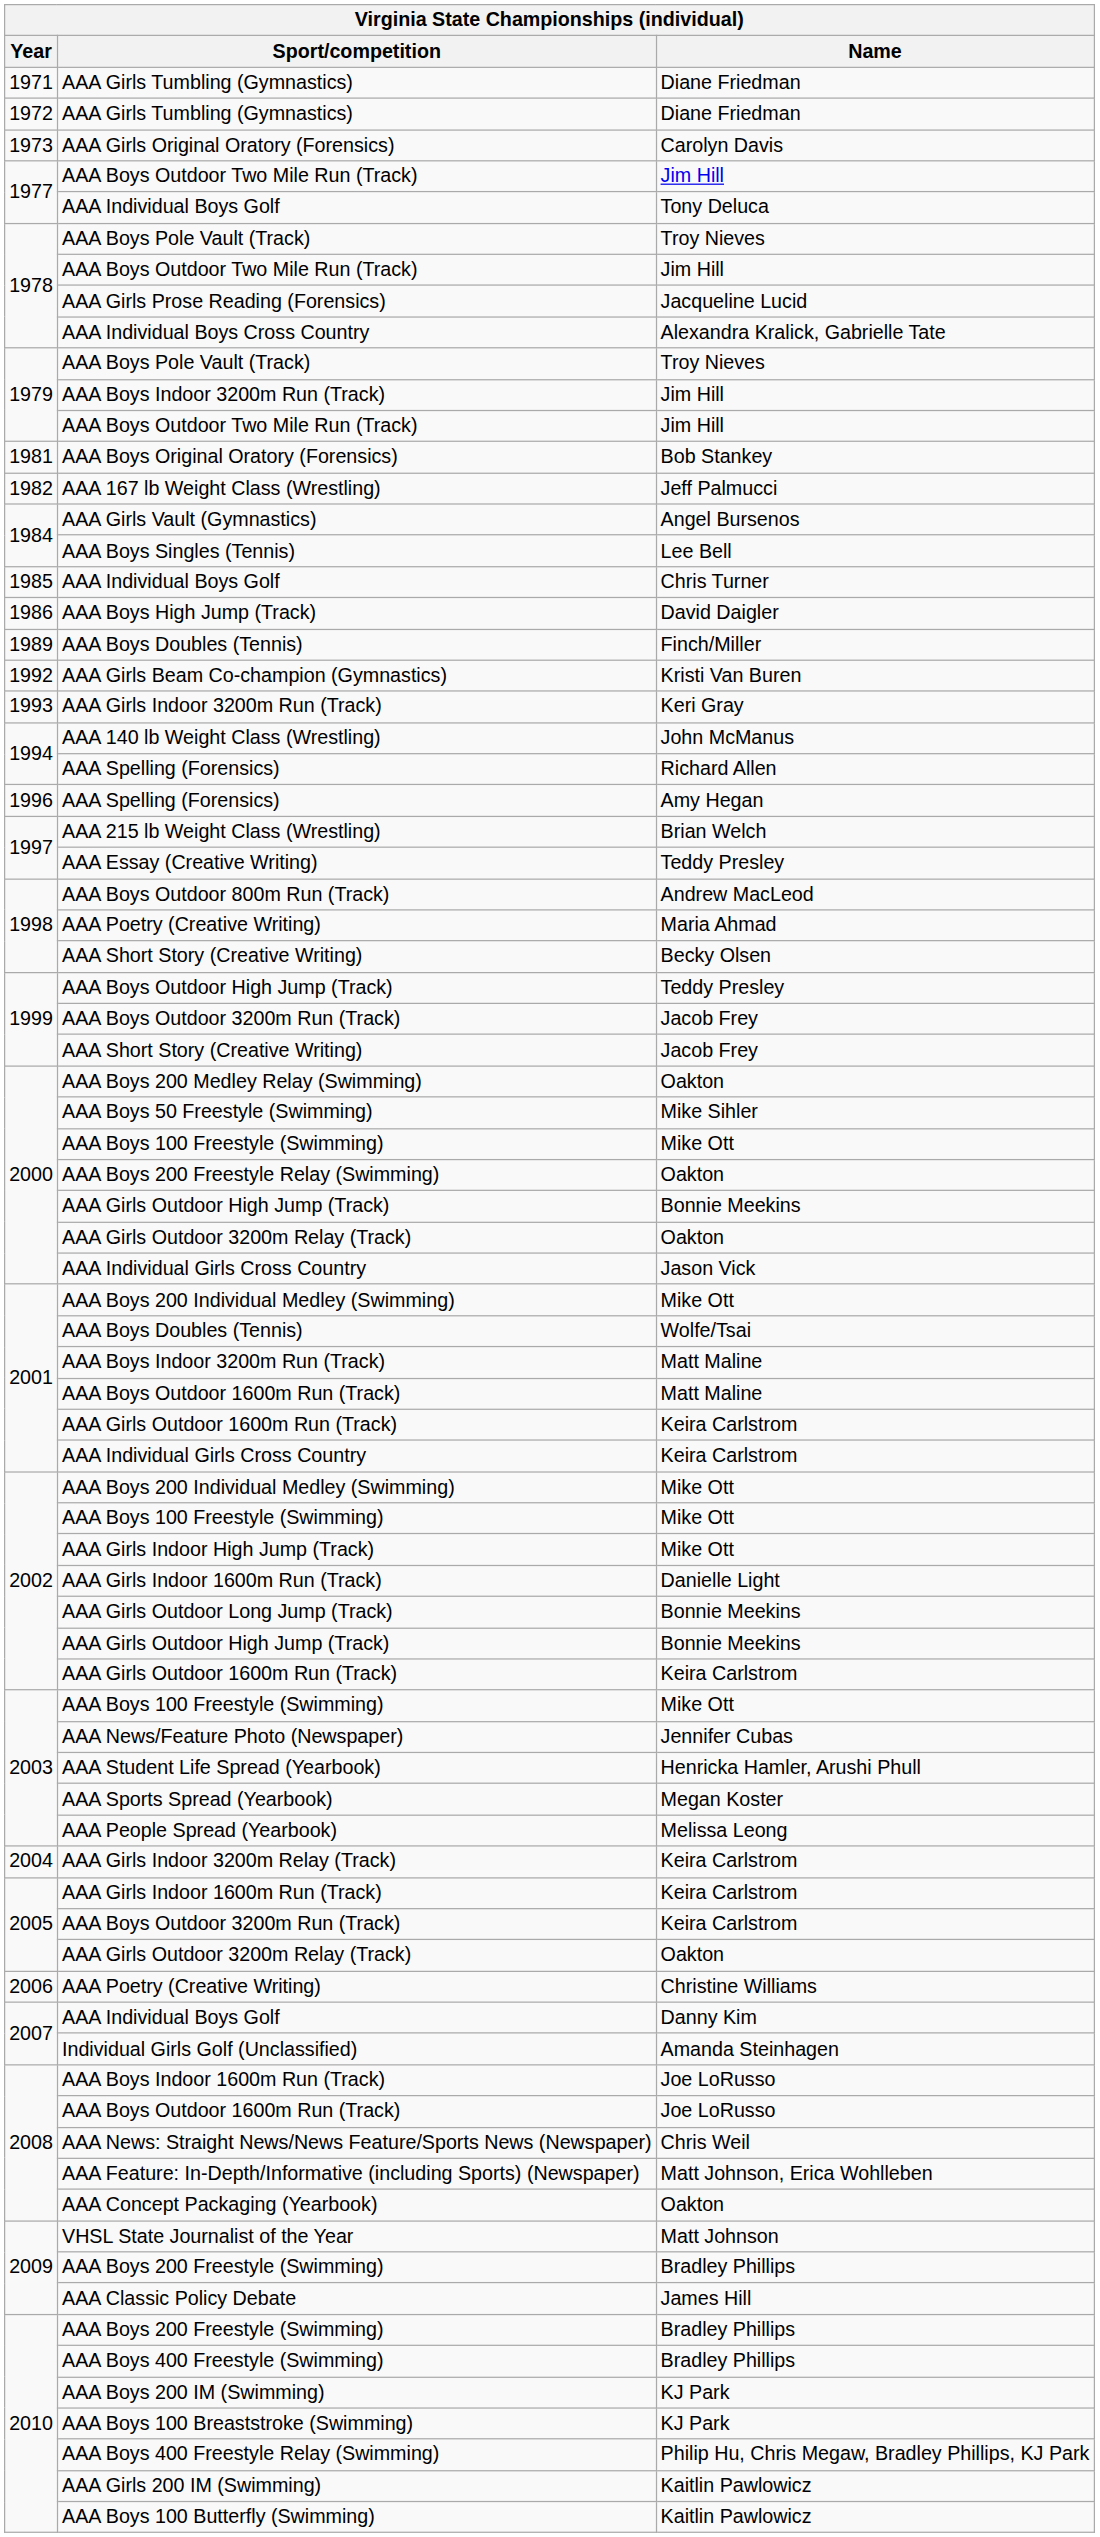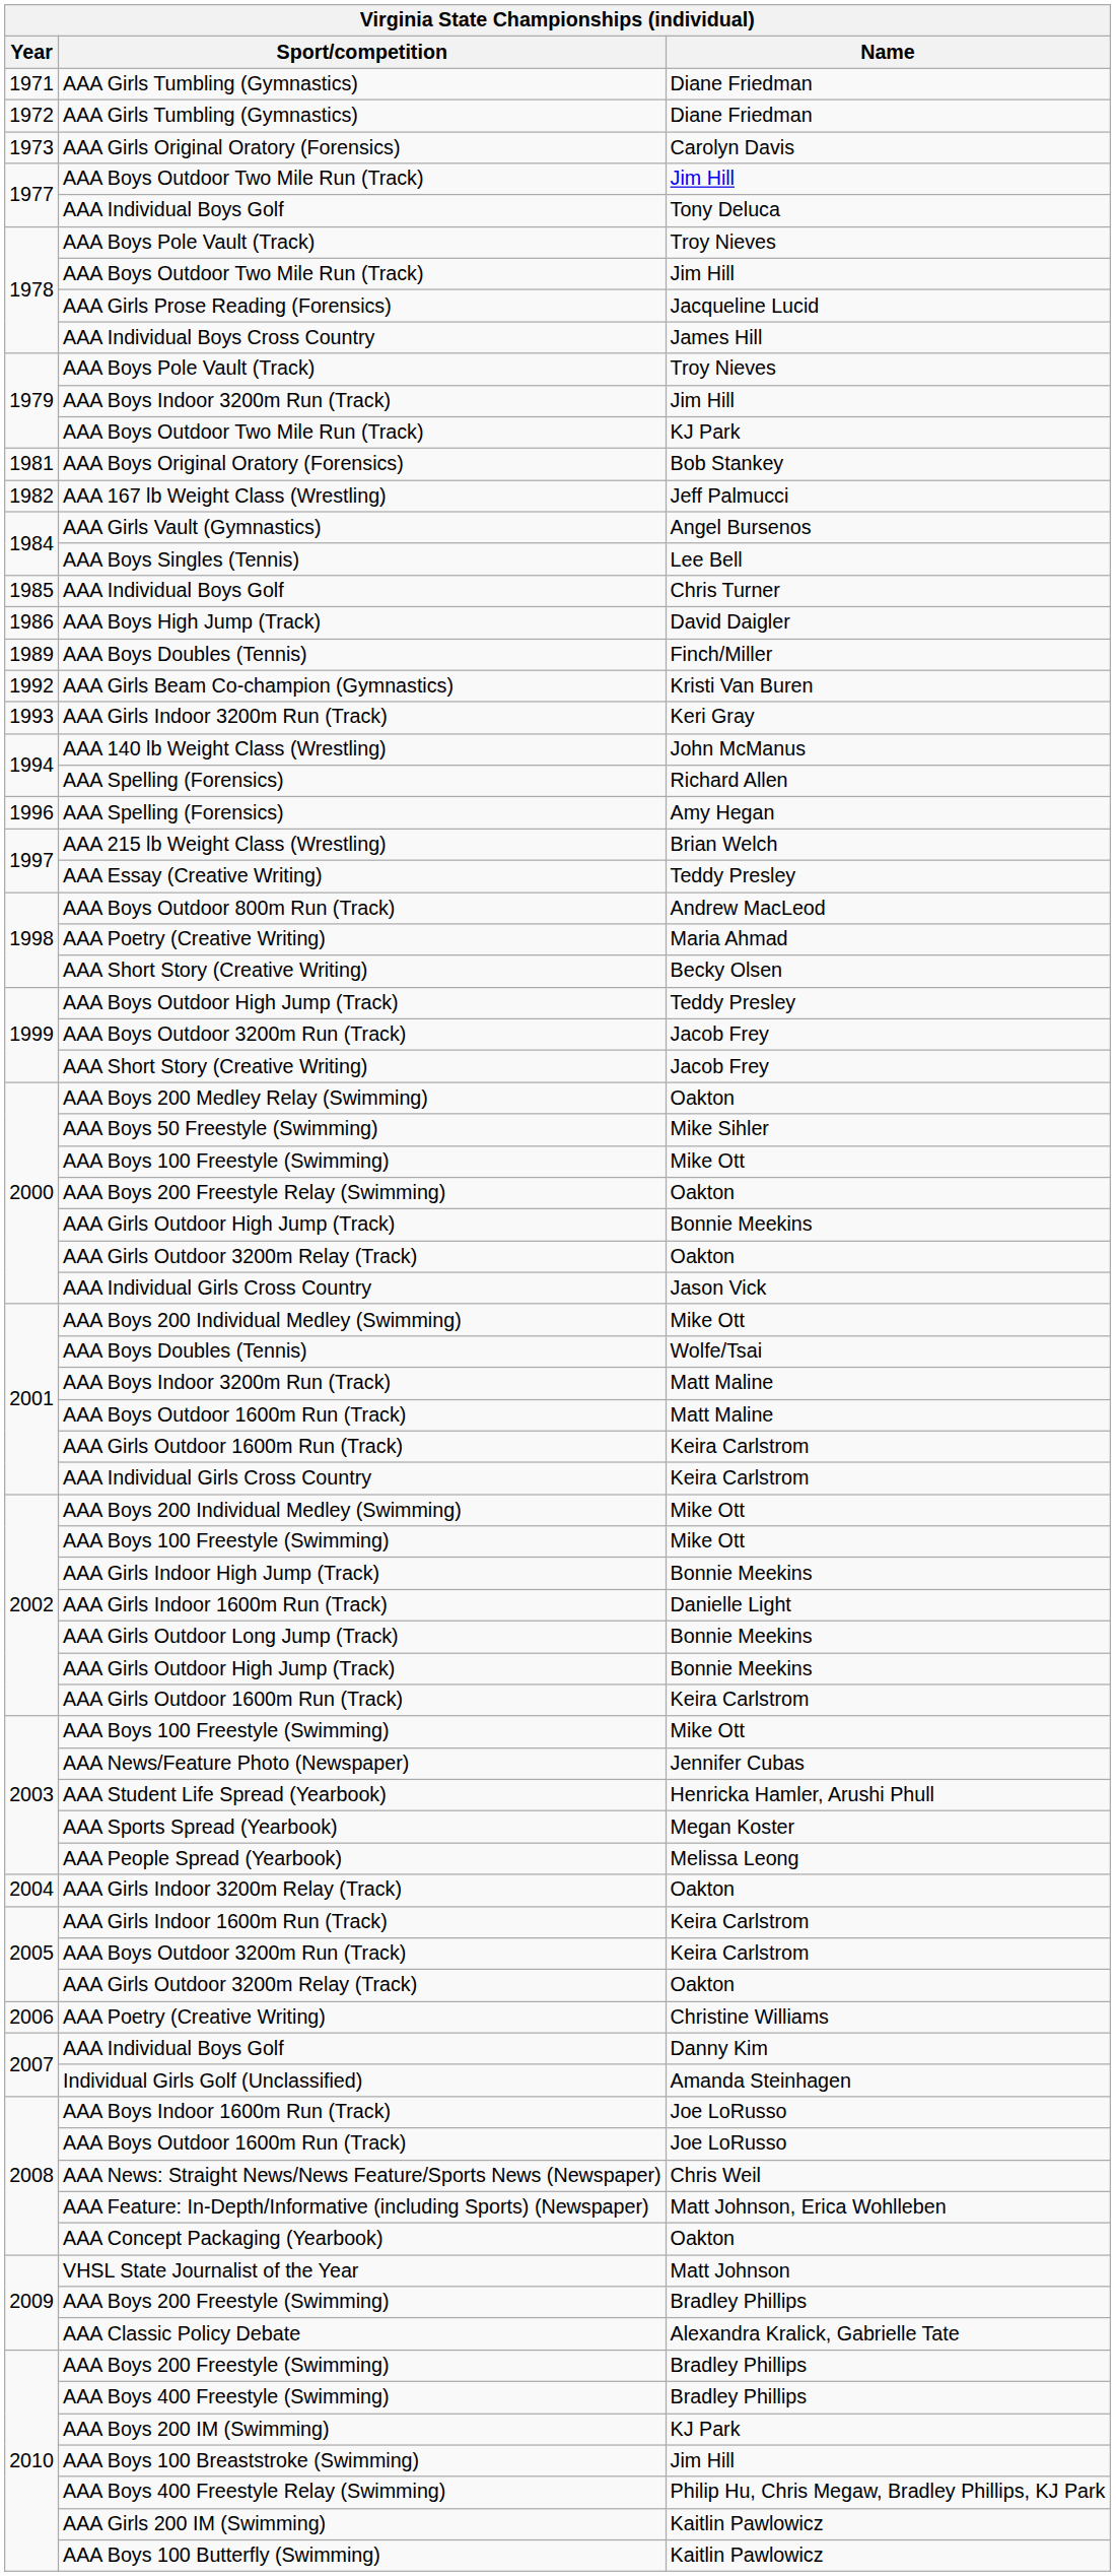 <table class="wikitable mw-collapsible mw-collapsed">
 <tr>
 <th colspan=4>Virginia State Championships (individual)</th>
 </tr>
 <tr>
 <th>Year</th>
 <th>Sport/competition</th>
 <th>Name</th>
 </tr>
 <tr>
 <td>1971</td>
 <td>AAA Girls Tumbling (Gymnastics)</td>
 <td>Diane Friedman</td>
 </tr>
 <tr>
 <td>1972</td>
 <td>AAA Girls Tumbling (Gymnastics)</td>
 <td>Diane Friedman</td>
 </tr>
 <tr>
 <td>1973</td>
 <td>AAA Girls Original Oratory (Forensics)</td>
 <td>Carolyn Davis</td>
 </tr>
 <tr>
 <td rowspan=2>1977</td>
 <td>AAA Boys Outdoor Two Mile Run (Track)</td>
 <td><a href='#'>Jim Hill</a></td>
 </tr>
 <tr>
 <td>AAA Individual Boys Golf</td>
 <td>Tony Deluca</td>
 </tr>
 <tr>
 <td rowspan=4>1978</td>
 <td>AAA Boys Pole Vault (Track)</td>
 <td>Troy Nieves</td>
 </tr>
 <tr>
 <td>AAA Boys Outdoor Two Mile Run (Track)</td>
 <td>Jim Hill</td>
 </tr>
 <tr>
 <td>AAA Girls Prose Reading (Forensics)</td>
 <td>Jacqueline Lucid</td>
 </tr>
 <tr>
 <td>AAA Individual Boys Cross Country</td>
-<td>Alexandra Kralick, Gabrielle Tate</td>
+<td>James Hill</td>
 </tr>
 <tr>
 <td rowspan=3>1979</td>
 <td>AAA Boys Pole Vault (Track)</td>
 <td>Troy Nieves</td>
 </tr>
 <tr>
 <td>AAA Boys Indoor 3200m Run (Track)</td>
 <td>Jim Hill</td>
 </tr>
 <tr>
 <td>AAA Boys Outdoor Two Mile Run (Track)</td>
-<td>Jim Hill</td>
+<td>KJ Park</td>
 </tr>
 <tr>
 <td>1981</td>
 <td>AAA Boys Original Oratory (Forensics)</td>
 <td>Bob Stankey</td>
 </tr>
 <tr>
 <td>1982</td>
 <td>AAA 167 lb Weight Class (Wrestling)</td>
 <td>Jeff Palmucci</td>
 </tr>
 <tr>
 <td rowspan=2>1984</td>
 <td>AAA Girls Vault (Gymnastics)</td>
 <td>Angel Bursenos</td>
 </tr>
 <tr>
 <td>AAA Boys Singles (Tennis)</td>
 <td>Lee Bell</td>
 </tr>
 <tr>
 <td>1985</td>
 <td>AAA Individual Boys Golf</td>
 <td>Chris Turner</td>
 </tr>
 <tr>
 <td>1986</td>
 <td>AAA Boys High Jump (Track)</td>
 <td>David Daigler</td>
 </tr>
 <tr>
 <td>1989</td>
 <td>AAA Boys Doubles (Tennis)</td>
 <td>Finch/Miller</td>
 </tr>
 <tr>
 <td>1992</td>
 <td>AAA Girls Beam Co-champion (Gymnastics)</td>
 <td>Kristi Van Buren</td>
 </tr>
 <tr>
 <td>1993</td>
 <td>AAA Girls Indoor 3200m Run (Track)</td>
 <td>Keri Gray</td>
 </tr>
 <tr>
 <td rowspan=2>1994</td>
 <td>AAA 140 lb Weight Class (Wrestling)</td>
 <td>John McManus</td>
 </tr>
 <tr>
 <td>AAA Spelling (Forensics)</td>
 <td>Richard Allen</td>
 </tr>
 <tr>
 <td>1996</td>
 <td>AAA Spelling (Forensics)</td>
 <td>Amy Hegan</td>
 </tr>
 <tr>
 <td rowspan=2>1997</td>
 <td>AAA 215 lb Weight Class (Wrestling)</td>
 <td>Brian Welch</td>
 </tr>
 <tr>
 <td>AAA Essay (Creative Writing)</td>
 <td>Teddy Presley</td>
 </tr>
 <tr>
 <td rowspan=3>1998</td>
 <td>AAA Boys Outdoor 800m Run (Track)</td>
 <td>Andrew MacLeod</td>
 </tr>
 <tr>
 <td>AAA Poetry (Creative Writing)</td>
 <td>Maria Ahmad</td>
 </tr>
 <tr>
 <td>AAA Short Story (Creative Writing)</td>
 <td>Becky Olsen</td>
 </tr>
 <tr>
 <td rowspan=3>1999</td>
 <td>AAA Boys Outdoor High Jump (Track)</td>
 <td>Teddy Presley</td>
 </tr>
 <tr>
 <td>AAA Boys Outdoor 3200m Run (Track)</td>
 <td>Jacob Frey</td>
 </tr>
 <tr>
 <td>AAA Short Story (Creative Writing)</td>
 <td>Jacob Frey</td>
 </tr>
 <tr>
 <td rowspan=7>2000</td>
 <td>AAA Boys 200 Medley Relay (Swimming)</td>
 <td>Oakton</td>
 </tr>
 <tr>
 <td>AAA Boys 50 Freestyle (Swimming)</td>
 <td>Mike Sihler</td>
 </tr>
 <tr>
 <td>AAA Boys 100 Freestyle (Swimming)</td>
 <td>Mike Ott</td>
 </tr>
 <tr>
 <td>AAA Boys 200 Freestyle Relay (Swimming)</td>
 <td>Oakton</td>
 </tr>
 <tr>
 <td>AAA Girls Outdoor High Jump (Track)</td>
 <td>Bonnie Meekins</td>
 </tr>
 <tr>
 <td>AAA Girls Outdoor 3200m Relay (Track)</td>
 <td>Oakton</td>
 </tr>
 <tr>
 <td>AAA Individual Girls Cross Country</td>
 <td>Jason Vick</td>
 </tr>
 <tr>
 <td rowspan=6>2001</td>
 <td>AAA Boys 200 Individual Medley (Swimming)</td>
 <td>Mike Ott</td>
 </tr>
 <tr>
 <td>AAA Boys Doubles (Tennis)</td>
 <td>Wolfe/Tsai</td>
 </tr>
 <tr>
 <td>AAA Boys Indoor 3200m Run (Track)</td>
 <td>Matt Maline</td>
 </tr>
 <tr>
 <td>AAA Boys Outdoor 1600m Run (Track)</td>
 <td>Matt Maline</td>
 </tr>
 <tr>
 <td>AAA Girls Outdoor 1600m Run (Track)</td>
 <td>Keira Carlstrom</td>
 </tr>
 <tr>
 <td>AAA Individual Girls Cross Country</td>
 <td>Keira Carlstrom</td>
 </tr>
 <tr>
 <td rowspan=7>2002</td>
 <td>AAA Boys 200 Individual Medley (Swimming)</td>
 <td>Mike Ott</td>
 </tr>
 <tr>
 <td>AAA Boys 100 Freestyle (Swimming)</td>
 <td>Mike Ott</td>
 </tr>
 <tr>
 <td>AAA Girls Indoor High Jump (Track)</td>
-<td>Mike Ott</td>
+<td>Bonnie Meekins</td>
 </tr>
 <tr>
 <td>AAA Girls Indoor 1600m Run (Track)</td>
 <td>Danielle Light</td>
 </tr>
 <tr>
 <td>AAA Girls Outdoor Long Jump (Track)</td>
 <td>Bonnie Meekins</td>
 </tr>
 <tr>
 <td>AAA Girls Outdoor High Jump (Track)</td>
 <td>Bonnie Meekins</td>
 </tr>
 <tr>
 <td>AAA Girls Outdoor 1600m Run (Track)</td>
 <td>Keira Carlstrom</td>
 </tr>
 <tr>
 <td rowspan=5>2003</td>
 <td>AAA Boys 100 Freestyle (Swimming)</td>
 <td>Mike Ott</td>
 </tr>
 <tr>
 <td>AAA News/Feature Photo (Newspaper)</td>
 <td>Jennifer Cubas</td>
 </tr>
 <tr>
 <td>AAA Student Life Spread (Yearbook)</td>
 <td>Henricka Hamler, Arushi Phull</td>
 </tr>
 <tr>
 <td>AAA Sports Spread (Yearbook)</td>
 <td>Megan Koster</td>
 </tr>
 <tr>
 <td>AAA People Spread (Yearbook)</td>
 <td>Melissa Leong</td>
 </tr>
 <tr>
 <td>2004</td>
 <td>AAA Girls Indoor 3200m Relay (Track)</td>
-<td>Keira Carlstrom</td>
+<td>Oakton</td>
 </tr>
 <tr>
 <td rowspan=3>2005</td>
 <td>AAA Girls Indoor 1600m Run (Track)</td>
 <td>Keira Carlstrom</td>
 </tr>
 <tr>
 <td>AAA Boys Outdoor 3200m Run (Track)</td>
 <td>Keira Carlstrom</td>
 </tr>
 <tr>
 <td>AAA Girls Outdoor 3200m Relay (Track)</td>
 <td>Oakton</td>
 </tr>
 <tr>
 <td>2006</td>
 <td>AAA Poetry (Creative Writing)</td>
 <td>Christine Williams</td>
 </tr>
 <tr>
 <td rowspan=2>2007</td>
 <td>AAA Individual Boys Golf</td>
 <td>Danny Kim</td>
 </tr>
 <tr>
 <td>Individual Girls Golf (Unclassified)</td>
 <td>Amanda Steinhagen</td>
 </tr>
 <tr>
 <td rowspan=5>2008</td>
 <td>AAA Boys Indoor 1600m Run (Track)</td>
 <td>Joe LoRusso</td>
 </tr>
 <tr>
 <td>AAA Boys Outdoor 1600m Run (Track)</td>
 <td>Joe LoRusso</td>
 </tr>
 <tr>
 <td>AAA News: Straight News/News Feature/Sports News (Newspaper)</td>
 <td>Chris Weil</td>
 </tr>
 <tr>
 <td>AAA Feature: In-Depth/Informative (including Sports) (Newspaper)</td>
 <td>Matt Johnson, Erica Wohlleben</td>
 </tr>
 <tr>
 <td>AAA Concept Packaging (Yearbook)</td>
 <td>Oakton</td>
 </tr>
 <tr>
 <td rowspan=3>2009</td>
 <td>VHSL State Journalist of the Year</td>
 <td>Matt Johnson</td>
 </tr>
 <tr>
 <td>AAA Boys 200 Freestyle (Swimming)</td>
 <td>Bradley Phillips</td>
 </tr>
 <tr>
 <td>AAA Classic Policy Debate</td>
-<td>James Hill</td>
+<td>Alexandra Kralick, Gabrielle Tate</td>
 </tr>
 <tr>
 <td rowspan=7>2010</td>
 <td>AAA Boys 200 Freestyle (Swimming)</td>
 <td>Bradley Phillips</td>
 </tr>
 <tr>
 <td>AAA Boys 400 Freestyle (Swimming)</td>
 <td>Bradley Phillips</td>
 </tr>
 <tr>
 <td>AAA Boys 200 IM (Swimming)</td>
 <td>KJ Park</td>
 </tr>
 <tr>
 <td>AAA Boys 100 Breaststroke (Swimming)</td>
-<td>KJ Park</td>
+<td>Jim Hill</td>
 </tr>
 <tr>
 <td>AAA Boys 400 Freestyle Relay (Swimming)</td>
 <td>Philip Hu, Chris Megaw, Bradley Phillips, KJ Park</td>
 </tr>
 <tr>
 <td>AAA Girls 200 IM (Swimming)</td>
 <td>Kaitlin Pawlowicz</td>
 </tr>
 <tr>
 <td>AAA Boys 100 Butterfly (Swimming)</td>
 <td>Kaitlin Pawlowicz</td>
 </tr>
 </table>
